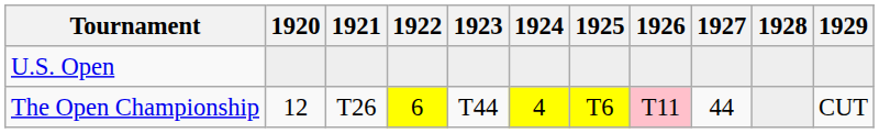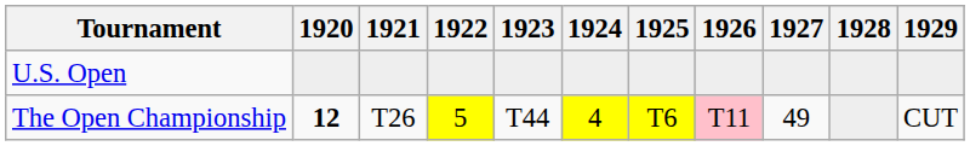 <table class="wikitable" style="font-size:95%;text-align:center;">
 <tr>
 <th>Tournament</th>
 <th>1920</th>
 <th>1921</th>
 <th>1922</th>
 <th>1923</th>
 <th>1924</th>
 <th>1925</th>
 <th>1926</th>
 <th>1927</th>
 <th>1928</th>
 <th>1929</th>
 </tr>
 <tr>
 <td align=left><a href='#'>U.S. Open</a></td>
 <td style="background:#eeeeee;"></td>
 <td style="background:#eeeeee;"></td>
 <td style="background:#eeeeee;"></td>
 <td style="background:#eeeeee;"></td>
 <td style="background:#eeeeee;"></td>
 <td style="background:#eeeeee;"></td>
 <td style="background:#eeeeee;"></td>
 <td style="background:#eeeeee;"></td>
 <td style="background:#eeeeee;"></td>
 <td style="background:#eeeeee;"></td>
 </tr>
 <tr>
 <td align=left><a href='#'>The Open Championship</a></td>
-<td>12</td>
+<td><strong>12</strong></td>
 <td>T26</td>
-<td style="background:yellow;">6</td>
+<td style="background:yellow;">5</td>
 <td>T44</td>
 <td style="background:yellow;">4</td>
 <td style="background:yellow;">T6</td>
 <td style="background: pink;">T11</td>
-<td>44</td>
+<td>49</td>
 <td style="background:#eeeeee;"></td>
 <td>CUT</td>
 </tr>
 </table>
